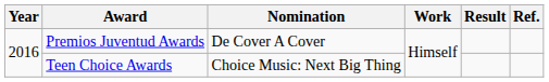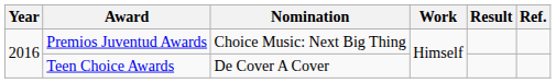 <table class="wikitable">
 <tr>
 <th>Year</th>
 <th>Award</th>
 <th>Nomination</th>
 <th>Work</th>
 <th>Result</th>
 <th>Ref.</th>
 </tr>
 <tr>
 <td rowspan="2">2016</td>
 <td><a href='#'>Premios Juventud Awards</a></td>
-<td>De Cover A Cover</td>
+<td>Choice Music: Next Big Thing</td>
 <td rowspan="2">Himself</td>
 <td></td>
 <td></td>
 </tr>
 <tr>
 <td><a href='#'>Teen Choice Awards</a></td>
-<td>Choice Music: Next Big Thing</td>
+<td>De Cover A Cover</td>
 <td></td>
 <td></td>
 </tr>
 </table>
